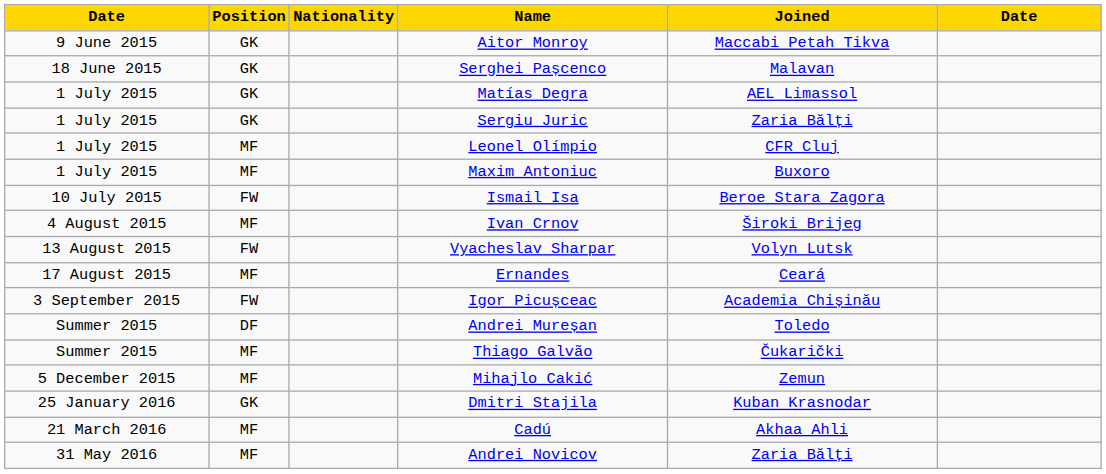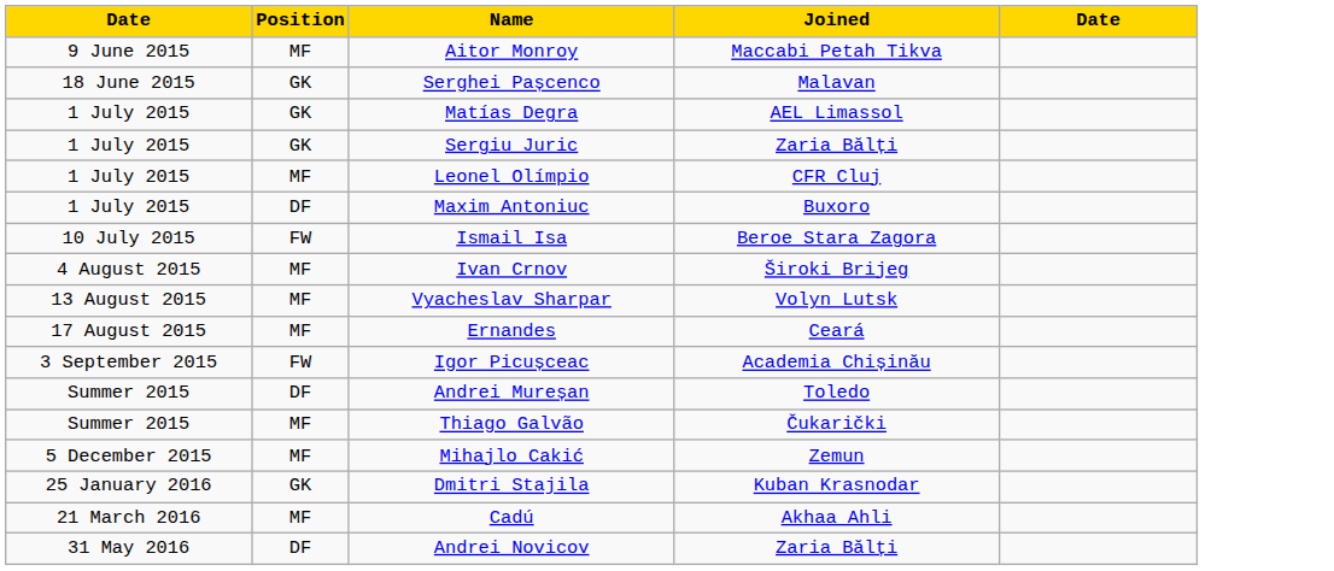 <table class="wikitable"  style="text-align:center; font-size:90%; ">
 <tr>
 <th style="background:gold; color:black; width:150px;">Date</th>
 <th style="background:gold; color:black; width:50px;">Position</th>
-<th style="background:gold; color:black; width:50px;">Nationality</th>
 <th style="background:gold; color:black; width:200px;">Name</th>
 <th style="background:gold; color:black; width:200px;">Joined</th>
 <th style="background:gold; color:black; width:120px;">Date</th>
 </tr>
 <tr>
 <td>9 June 2015</td>
-<td>GK</td>
-<td></td>
+<td>MF</td>
 <td><a href='#'>Aitor Monroy</a></td>
 <td><a href='#'>Maccabi Petah Tikva</a></td>
 <td></td>
 </tr>
 <tr>
 <td>18 June 2015</td>
 <td>GK</td>
-<td></td>
 <td><a href='#'>Serghei Pașcenco</a></td>
 <td><a href='#'>Malavan</a></td>
 <td></td>
 </tr>
 <tr>
 <td>1 July 2015</td>
 <td>GK</td>
-<td></td>
 <td><a href='#'>Matías Degra</a></td>
 <td><a href='#'>AEL Limassol</a></td>
 <td></td>
 </tr>
 <tr>
 <td>1 July 2015</td>
 <td>GK</td>
-<td></td>
 <td><a href='#'>Sergiu Juric</a></td>
 <td><a href='#'>Zaria Bălți</a></td>
 <td></td>
 </tr>
 <tr>
 <td>1 July 2015</td>
 <td>MF</td>
-<td></td>
 <td><a href='#'>Leonel Olímpio</a></td>
 <td><a href='#'>CFR Cluj</a></td>
 <td></td>
 </tr>
 <tr>
 <td>1 July 2015</td>
-<td>MF</td>
-<td></td>
+<td>DF</td>
 <td><a href='#'>Maxim Antoniuc</a></td>
 <td><a href='#'>Buxoro</a></td>
 <td></td>
 </tr>
 <tr>
 <td>10 July 2015</td>
 <td>FW</td>
-<td></td>
 <td><a href='#'>Ismail Isa</a></td>
 <td><a href='#'>Beroe Stara Zagora</a></td>
 <td></td>
 </tr>
 <tr>
 <td>4 August 2015</td>
 <td>MF</td>
-<td></td>
 <td><a href='#'>Ivan Crnov</a></td>
 <td><a href='#'>Široki Brijeg</a></td>
 <td></td>
 </tr>
 <tr>
 <td>13 August 2015</td>
-<td>FW</td>
-<td></td>
+<td>MF</td>
 <td><a href='#'>Vyacheslav Sharpar</a></td>
 <td><a href='#'>Volyn Lutsk</a></td>
 <td></td>
 </tr>
 <tr>
 <td>17 August 2015</td>
 <td>MF</td>
-<td></td>
 <td><a href='#'>Ernandes</a></td>
 <td><a href='#'>Ceará</a></td>
 <td></td>
 </tr>
 <tr>
 <td>3 September 2015</td>
 <td>FW</td>
-<td></td>
 <td><a href='#'>Igor Picușceac</a></td>
 <td><a href='#'>Academia Chișinău</a></td>
 <td></td>
 </tr>
 <tr>
 <td>Summer 2015</td>
 <td>DF</td>
-<td></td>
 <td><a href='#'>Andrei Mureșan</a></td>
 <td><a href='#'>Toledo</a></td>
 <td></td>
 </tr>
 <tr>
 <td>Summer 2015</td>
 <td>MF</td>
-<td></td>
 <td><a href='#'>Thiago Galvão</a></td>
 <td><a href='#'>Čukarički</a></td>
 <td></td>
 </tr>
 <tr>
 <td>5 December 2015</td>
 <td>MF</td>
-<td></td>
 <td><a href='#'>Mihajlo Cakić</a></td>
 <td><a href='#'>Zemun</a></td>
 <td></td>
 </tr>
 <tr>
 <td>25 January 2016</td>
 <td>GK</td>
-<td></td>
 <td><a href='#'>Dmitri Stajila</a></td>
 <td><a href='#'>Kuban Krasnodar</a></td>
 <td></td>
 </tr>
 <tr>
 <td>21 March 2016</td>
 <td>MF</td>
-<td></td>
 <td><a href='#'>Cadú</a></td>
 <td><a href='#'>Akhaa Ahli</a></td>
 <td></td>
 </tr>
 <tr>
 <td>31 May 2016</td>
-<td>MF</td>
-<td></td>
+<td>DF</td>
 <td><a href='#'>Andrei Novicov</a></td>
 <td><a href='#'>Zaria Bălți</a></td>
 <td></td>
 </tr>
 </table>
